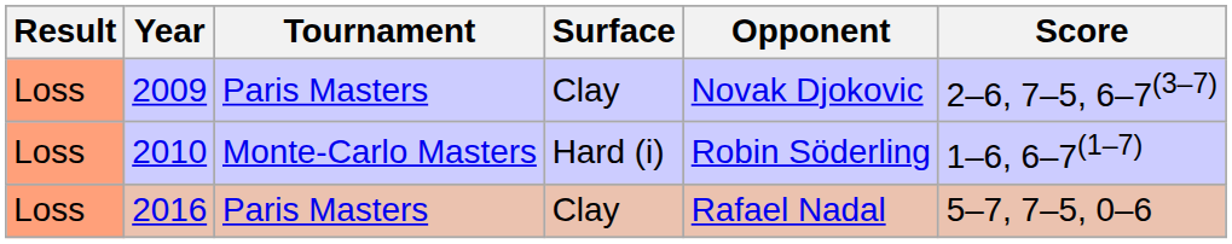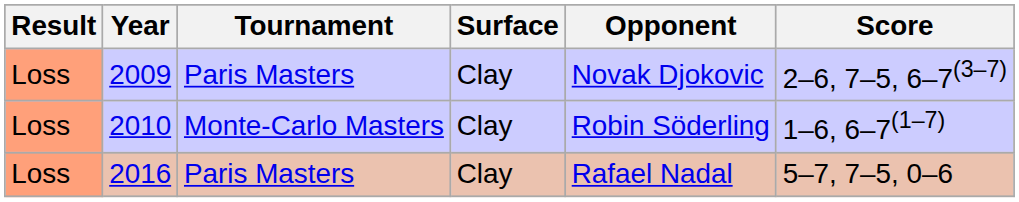 <table class="sortable wikitable">
 <tr>
 <th>Result</th>
 <th>Year</th>
 <th>Tournament</th>
 <th>Surface</th>
 <th>Opponent</th>
 <th class="unsortable">Score</th>
 </tr>
 <tr style="background:#ccf;">
 <td bgcolor="FFA07A">Loss</td>
 <td><a href='#'>2009</a></td>
 <td><a href='#'>Paris Masters</a></td>
 <td>Clay</td>
 <td> <a href='#'>Novak Djokovic</a></td>
 <td>2–6, 7–5, 6–7<sup>(3–7)</sup></td>
 </tr>
 <tr style="background:#ccf;">
 <td bgcolor="FFA07A">Loss</td>
 <td><a href='#'>2010</a></td>
 <td><a href='#'>Monte-Carlo Masters</a></td>
-<td>Hard (i)</td>
+<td>Clay</td>
 <td> <a href='#'>Robin Söderling</a></td>
 <td>1–6, 6–7<sup>(1–7)</sup></td>
 </tr>
 <tr style=background:#ebc2af>
 <td bgcolor="FFA07A">Loss</td>
 <td><a href='#'>2016</a></td>
 <td><a href='#'>Paris Masters</a></td>
 <td>Clay</td>
 <td> <a href='#'>Rafael Nadal</a></td>
 <td>5–7, 7–5, 0–6</td>
 </tr>
 </table>
